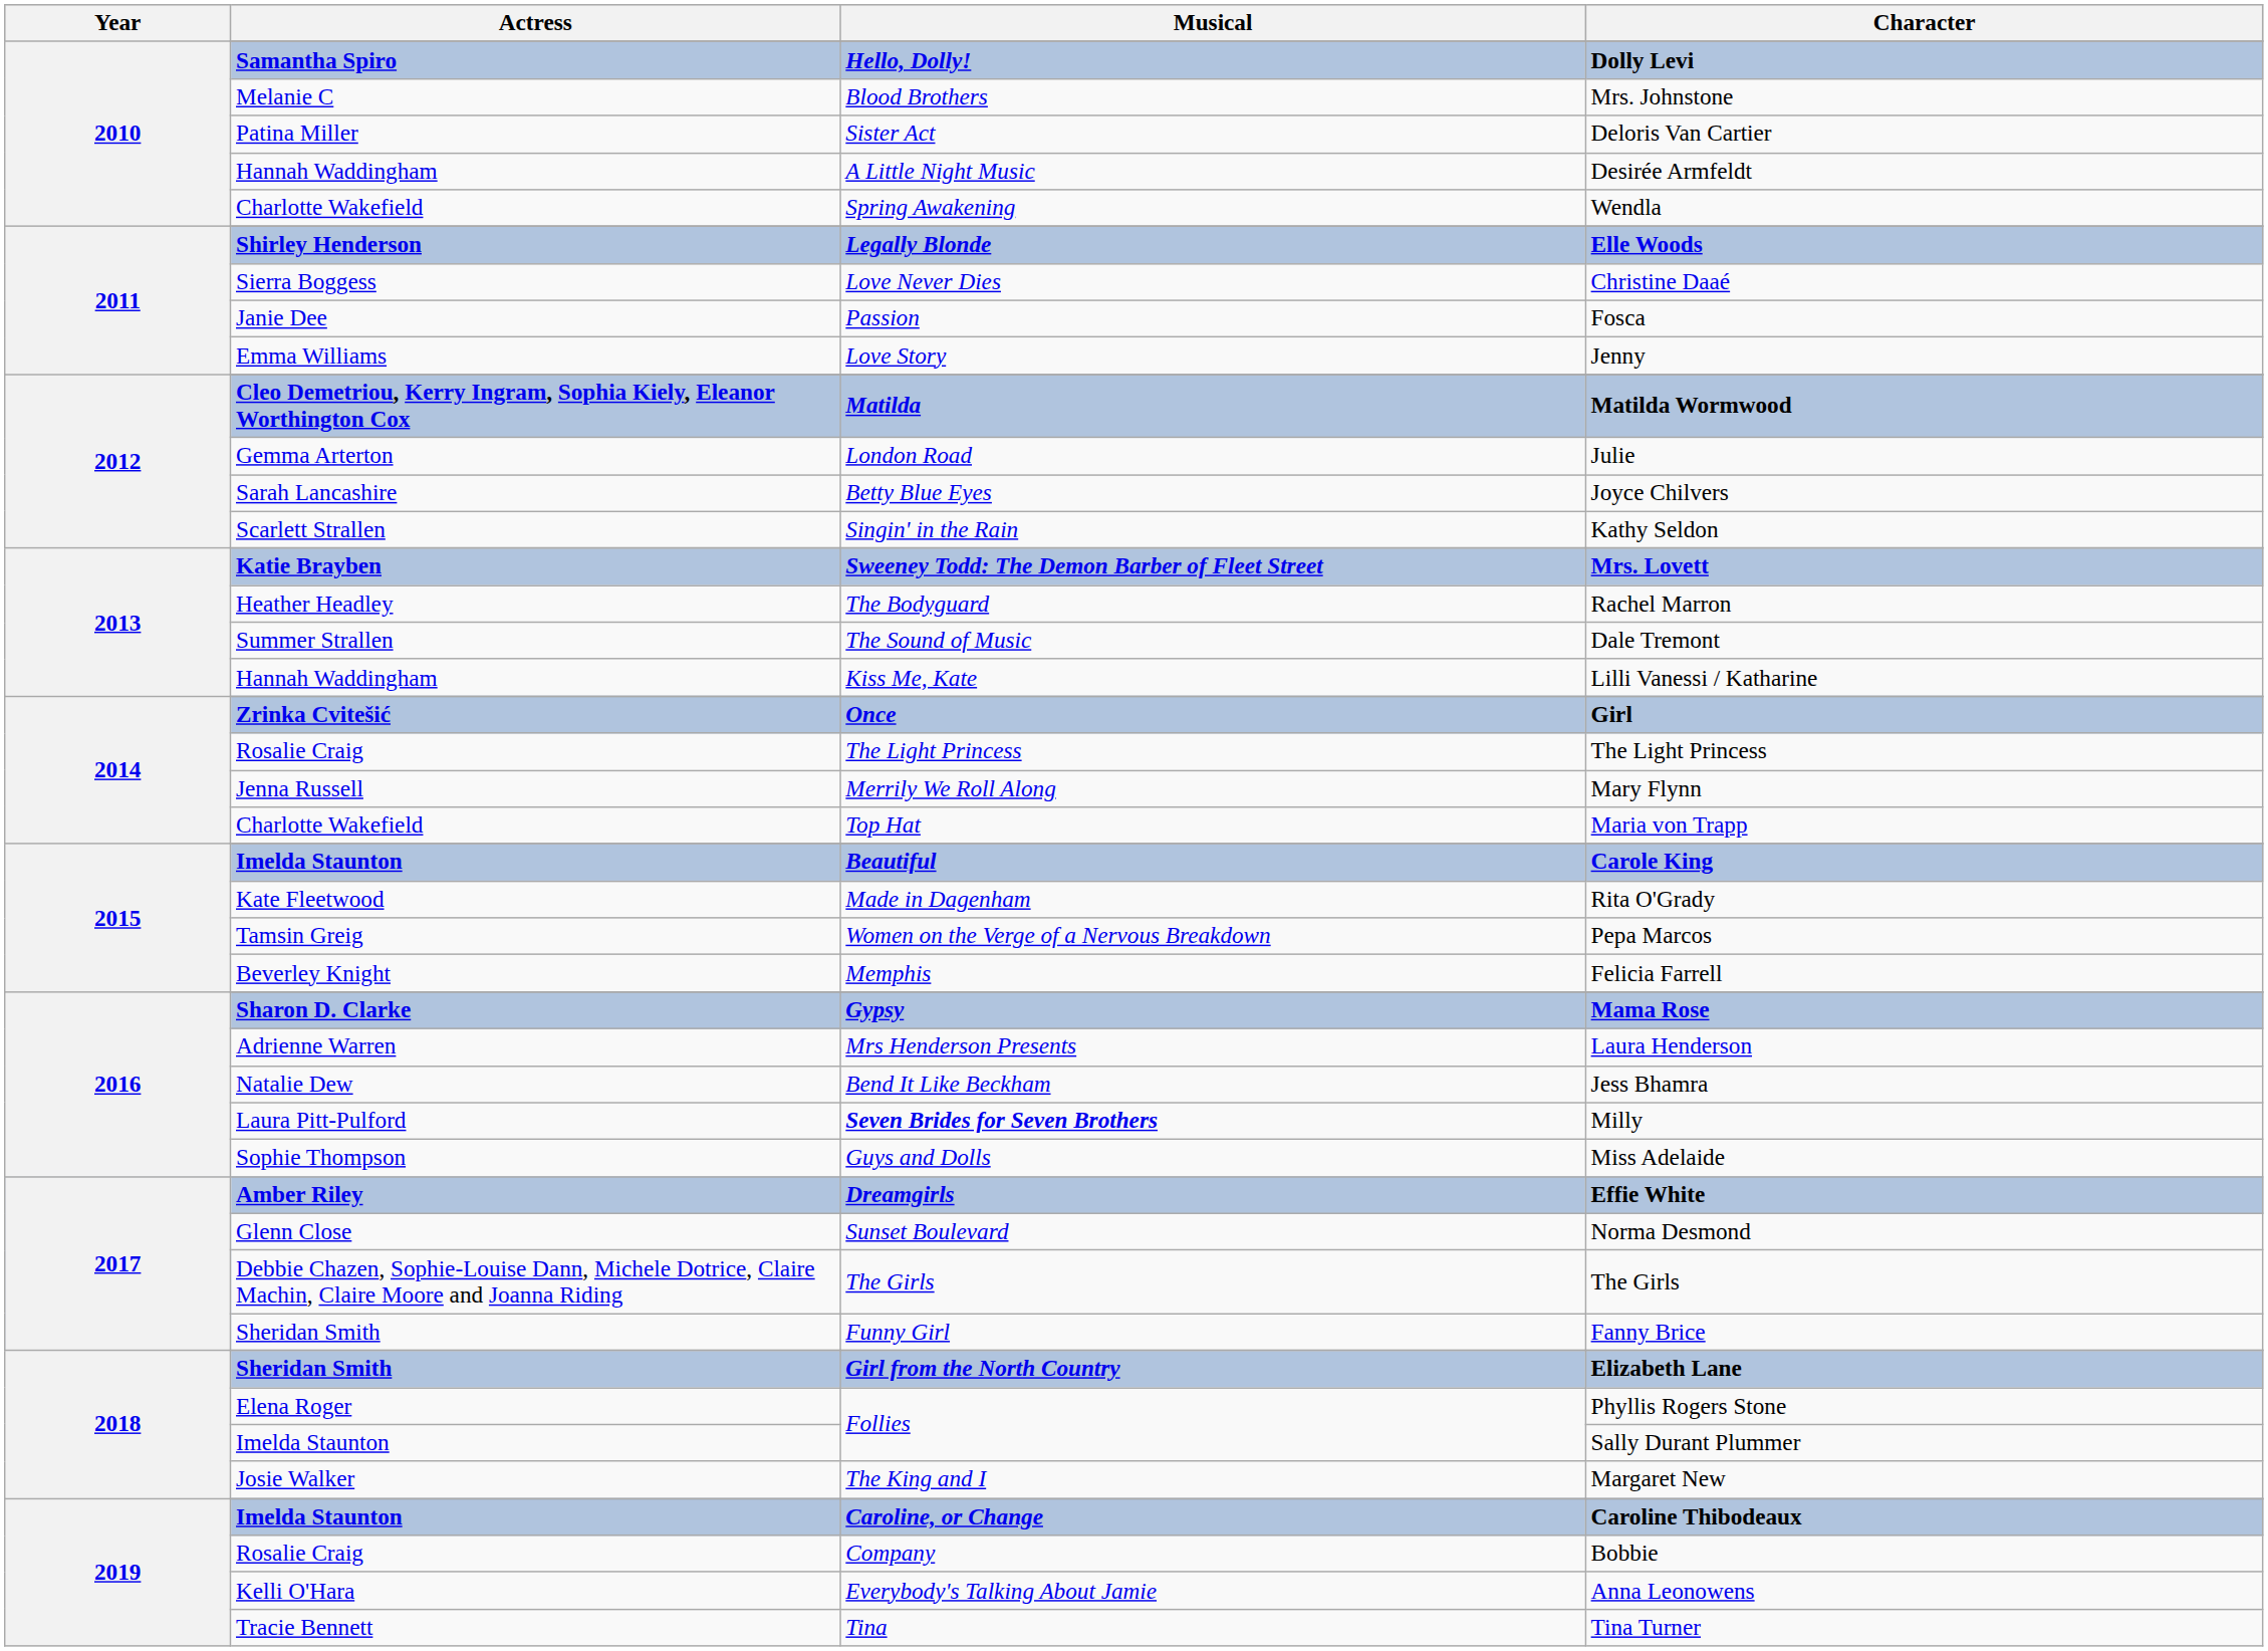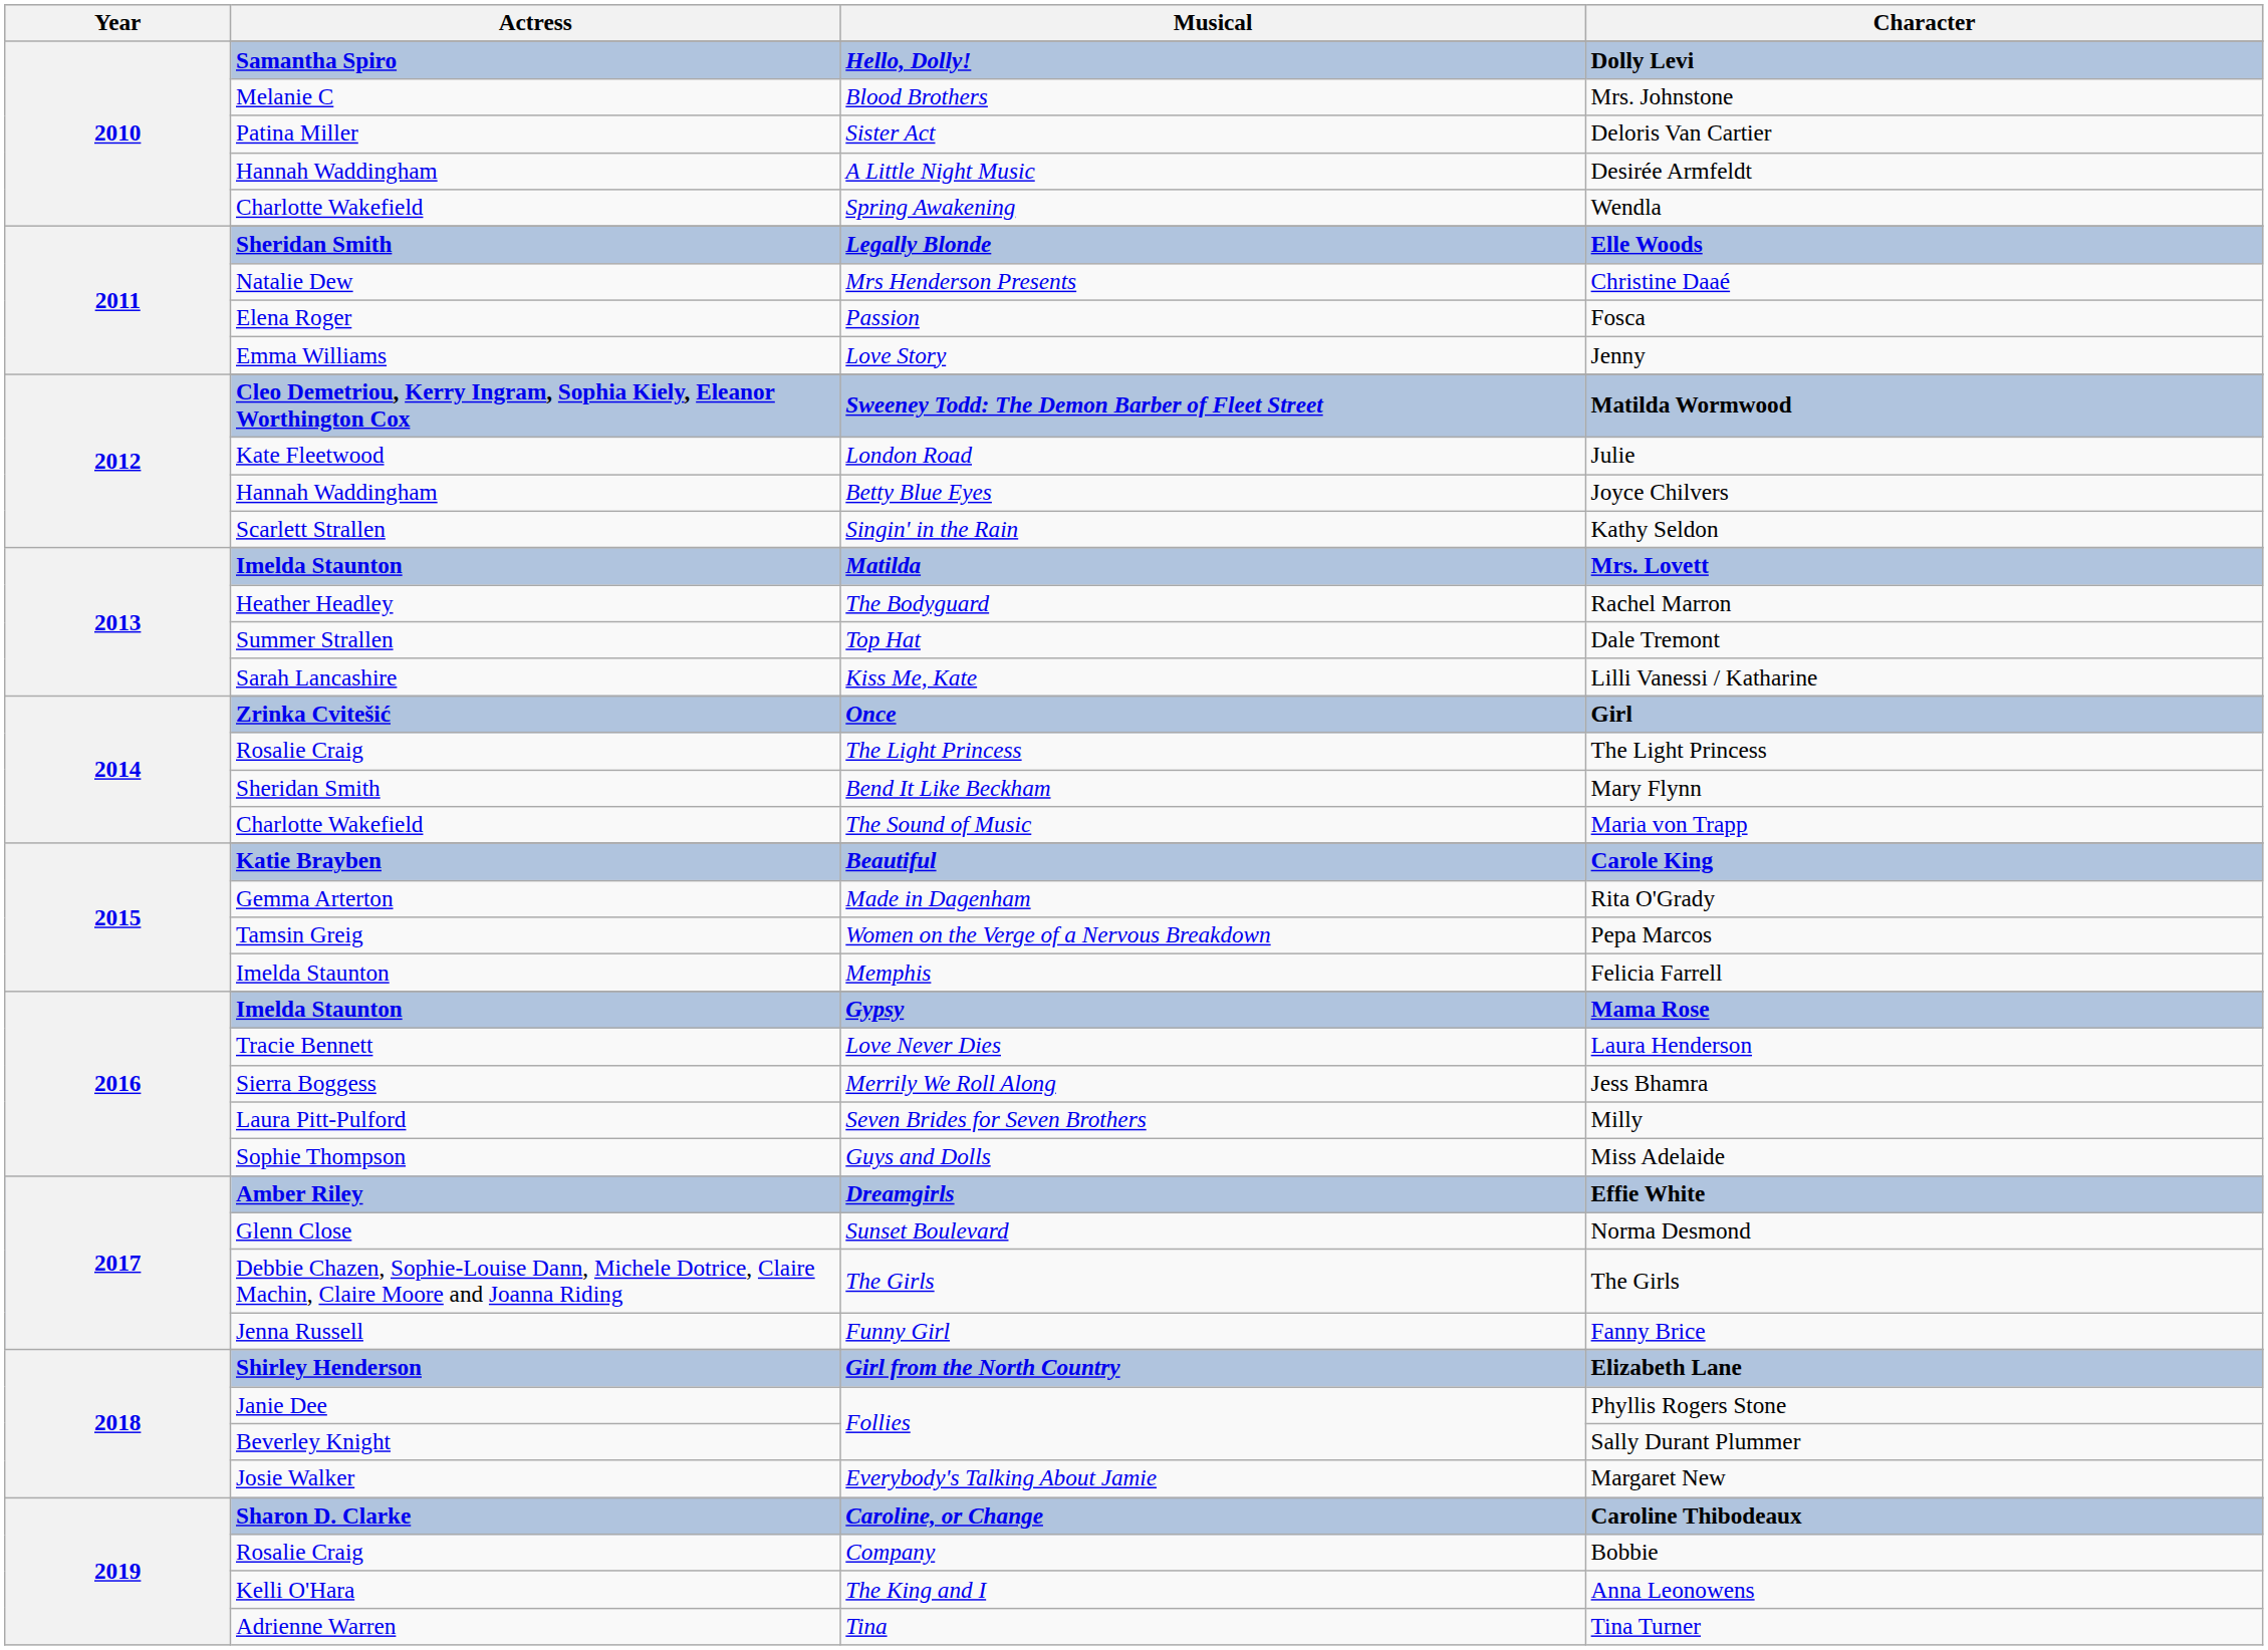 <table class="wikitable" style="width:98%;">
 <tr style="background:#bebebe;">
 <th style="width:10%;">Year</th>
 <th style="width:27%;">Actress</th>
 <th style="width:33%;">Musical</th>
 <th style="width:30%;">Character</th>
 </tr>
 <tr>
 <th rowspan="6" align="center"><a href='#'>2010</a></th>
 </tr>
 <tr style="background:#B0C4DE">
 <td><strong><a href='#'>Samantha Spiro</a></strong></td>
 <td><strong><em><a href='#'>Hello, Dolly!</a></em></strong></td>
 <td><strong>Dolly Levi</strong></td>
 </tr>
 <tr>
 <td><a href='#'>Melanie C</a></td>
 <td><em><a href='#'>Blood Brothers</a></em></td>
 <td>Mrs. Johnstone</td>
 </tr>
 <tr>
 <td><a href='#'>Patina Miller</a></td>
 <td><em><a href='#'>Sister Act</a></em></td>
 <td>Deloris Van Cartier</td>
 </tr>
 <tr>
 <td><a href='#'>Hannah Waddingham</a></td>
 <td><em><a href='#'>A Little Night Music</a></em></td>
 <td>Desirée Armfeldt</td>
 </tr>
 <tr>
 <td><a href='#'>Charlotte Wakefield</a></td>
 <td><em><a href='#'>Spring Awakening</a></em></td>
 <td>Wendla</td>
 </tr>
 <tr>
 <th rowspan="5" align="center"><a href='#'>2011</a></th>
 </tr>
 <tr style="background:#B0C4DE">
-<td><strong><a href='#'>Shirley Henderson</a></strong></td>
+<td><strong><a href='#'>Sheridan Smith</a></strong></td>
 <td><strong><em><a href='#'>Legally Blonde</a></em></strong></td>
 <td><strong><a href='#'>Elle Woods</a></strong></td>
 </tr>
 <tr>
-<td><a href='#'>Sierra Boggess</a></td>
-<td><em><a href='#'>Love Never Dies</a></em></td>
+<td><a href='#'>Natalie Dew</a></td>
+<td><em><a href='#'>Mrs Henderson Presents</a></em></td>
 <td><a href='#'>Christine Daaé</a></td>
 </tr>
 <tr>
-<td><a href='#'>Janie Dee</a></td>
+<td><a href='#'>Elena Roger</a></td>
 <td><em><a href='#'>Passion</a></em></td>
 <td>Fosca</td>
 </tr>
 <tr>
 <td><a href='#'>Emma Williams</a></td>
 <td><em><a href='#'>Love Story</a></em></td>
 <td>Jenny</td>
 </tr>
 <tr>
 <th rowspan="5" align="center"><a href='#'>2012</a></th>
 </tr>
 <tr style="background:#B0C4DE">
 <td><strong><a href='#'>Cleo Demetriou</a>, <a href='#'>Kerry Ingram</a>, <a href='#'>Sophia Kiely</a>, <a href='#'>Eleanor Worthington Cox</a></strong></td>
-<td><strong><em><a href='#'>Matilda</a></em></strong></td>
+<td><strong><em><a href='#'>Sweeney Todd: The Demon Barber of Fleet Street</a></em></strong></td>
 <td><strong>Matilda Wormwood</strong></td>
 </tr>
 <tr>
-<td><a href='#'>Gemma Arterton</a></td>
+<td><a href='#'>Kate Fleetwood</a></td>
 <td><em><a href='#'>London Road</a></em></td>
 <td>Julie</td>
 </tr>
 <tr>
-<td><a href='#'>Sarah Lancashire</a></td>
+<td><a href='#'>Hannah Waddingham</a></td>
 <td><em><a href='#'>Betty Blue Eyes</a></em></td>
 <td>Joyce Chilvers</td>
 </tr>
 <tr>
 <td><a href='#'>Scarlett Strallen</a></td>
 <td><em><a href='#'>Singin' in the Rain</a></em></td>
 <td>Kathy Seldon</td>
 </tr>
 <tr>
 <th rowspan="5" align="center"><a href='#'>2013</a></th>
 </tr>
 <tr style="background:#B0C4DE">
-<td><strong><a href='#'>Katie Brayben</a></strong></td>
-<td><strong><em><a href='#'>Sweeney Todd: The Demon Barber of Fleet Street</a></em></strong></td>
+<td><strong><a href='#'>Imelda Staunton</a></strong></td>
+<td><strong><em><a href='#'>Matilda</a></em></strong></td>
 <td><strong><a href='#'>Mrs. Lovett</a></strong></td>
 </tr>
 <tr>
 <td><a href='#'>Heather Headley</a></td>
 <td><em><a href='#'>The Bodyguard</a></em></td>
 <td>Rachel Marron</td>
 </tr>
 <tr>
 <td><a href='#'>Summer Strallen</a></td>
-<td><em><a href='#'>The Sound of Music</a></em></td>
+<td><em><a href='#'>Top Hat</a></em></td>
 <td>Dale Tremont</td>
 </tr>
 <tr>
-<td><a href='#'>Hannah Waddingham</a></td>
+<td><a href='#'>Sarah Lancashire</a></td>
 <td><em><a href='#'>Kiss Me, Kate</a></em></td>
 <td>Lilli Vanessi / Katharine</td>
 </tr>
 <tr>
 <th rowspan="5" align="center"><a href='#'>2014</a></th>
 </tr>
 <tr style="background:#B0C4DE">
 <td><strong><a href='#'>Zrinka Cvitešić</a></strong></td>
 <td><strong><em><a href='#'>Once</a></em></strong></td>
 <td><strong>Girl</strong></td>
 </tr>
 <tr>
 <td><a href='#'>Rosalie Craig</a></td>
 <td><em><a href='#'>The Light Princess</a></em></td>
 <td>The Light Princess</td>
 </tr>
 <tr>
-<td><a href='#'>Jenna Russell</a></td>
-<td><em><a href='#'>Merrily We Roll Along</a></em></td>
+<td><a href='#'>Sheridan Smith</a></td>
+<td><em><a href='#'>Bend It Like Beckham</a></em></td>
 <td>Mary Flynn</td>
 </tr>
 <tr>
 <td><a href='#'>Charlotte Wakefield</a></td>
-<td><em><a href='#'>Top Hat</a></em></td>
+<td><em><a href='#'>The Sound of Music</a></em></td>
 <td><a href='#'>Maria von Trapp</a></td>
 </tr>
 <tr>
 <th rowspan="5" align="center"><a href='#'>2015</a></th>
 </tr>
 <tr style="background:#B0C4DE">
-<td><strong><a href='#'>Imelda Staunton</a></strong></td>
+<td><strong><a href='#'>Katie Brayben</a></strong></td>
 <td><strong><em><a href='#'>Beautiful</a></em></strong></td>
 <td><strong><a href='#'>Carole King</a></strong></td>
 </tr>
 <tr>
-<td><a href='#'>Kate Fleetwood</a></td>
+<td><a href='#'>Gemma Arterton</a></td>
 <td><em><a href='#'>Made in Dagenham</a></em></td>
 <td>Rita O'Grady</td>
 </tr>
 <tr>
 <td><a href='#'>Tamsin Greig</a></td>
 <td><em><a href='#'>Women on the Verge of a Nervous Breakdown</a></em></td>
 <td>Pepa Marcos</td>
 </tr>
 <tr>
-<td><a href='#'>Beverley Knight</a></td>
+<td><a href='#'>Imelda Staunton</a></td>
 <td><em><a href='#'>Memphis</a></em></td>
 <td>Felicia Farrell</td>
 </tr>
 <tr>
 <th rowspan="6" align="center"><a href='#'>2016</a></th>
 </tr>
 <tr style="background:#B0C4DE">
-<td><strong><a href='#'>Sharon D. Clarke</a></strong></td>
+<td><strong><a href='#'>Imelda Staunton</a></strong></td>
 <td><strong><em><a href='#'>Gypsy</a></em></strong></td>
 <td><strong><a href='#'>Mama Rose</a></strong></td>
 </tr>
 <tr>
-<td><a href='#'>Adrienne Warren</a></td>
-<td><em><a href='#'>Mrs Henderson Presents</a></em></td>
+<td><a href='#'>Tracie Bennett</a></td>
+<td><em><a href='#'>Love Never Dies</a></em></td>
 <td><a href='#'>Laura Henderson</a></td>
 </tr>
 <tr>
-<td><a href='#'>Natalie Dew</a></td>
-<td><em><a href='#'>Bend It Like Beckham</a></em></td>
+<td><a href='#'>Sierra Boggess</a></td>
+<td><em><a href='#'>Merrily We Roll Along</a></em></td>
 <td>Jess Bhamra</td>
 </tr>
 <tr>
 <td><a href='#'>Laura Pitt-Pulford</a></td>
-<td><strong><em><a href='#'>Seven Brides for Seven Brothers</a></em></strong></td>
+<td><em><a href='#'>Seven Brides for Seven Brothers</a></em></td>
 <td>Milly</td>
 </tr>
 <tr>
 <td><a href='#'>Sophie Thompson</a></td>
 <td><em><a href='#'>Guys and Dolls</a></em></td>
 <td>Miss Adelaide</td>
 </tr>
 <tr style="background:#B0C4DE">
 <th rowspan="4"><a href='#'>2017</a></th>
 <td><strong><a href='#'>Amber Riley</a></strong></td>
 <td><strong><em><a href='#'>Dreamgirls</a></em></strong></td>
 <td><strong>Effie White</strong></td>
 </tr>
 <tr>
 <td><a href='#'>Glenn Close</a></td>
 <td><em><a href='#'>Sunset Boulevard</a></em></td>
 <td>Norma Desmond</td>
 </tr>
 <tr>
 <td><a href='#'>Debbie Chazen</a>, <a href='#'>Sophie-Louise Dann</a>, <a href='#'>Michele Dotrice</a>, <a href='#'>Claire Machin</a>, <a href='#'>Claire Moore</a> and <a href='#'>Joanna Riding</a></td>
 <td><em><a href='#'>The Girls</a></em></td>
 <td>The Girls</td>
 </tr>
 <tr>
-<td><a href='#'>Sheridan Smith</a></td>
+<td><a href='#'>Jenna Russell</a></td>
 <td><em><a href='#'>Funny Girl</a></em></td>
 <td><a href='#'>Fanny Brice</a></td>
 </tr>
 <tr>
 <th rowspan="5"><a href='#'>2018</a></th>
 </tr>
 <tr style="background:#B0C4DE">
-<td><strong><a href='#'>Sheridan Smith</a></strong></td>
+<td><strong><a href='#'>Shirley Henderson</a></strong></td>
 <td><strong><em><a href='#'><em>Girl from the North Country</em></a></em></strong></td>
 <td><strong>Elizabeth Lane</strong></td>
 </tr>
 <tr>
-<td><a href='#'>Elena Roger</a></td>
+<td><a href='#'>Janie Dee</a></td>
 <td rowspan="2"><em><a href='#'>Follies</a></em></td>
 <td>Phyllis Rogers Stone</td>
 </tr>
 <tr>
-<td><a href='#'>Imelda Staunton</a></td>
+<td><a href='#'>Beverley Knight</a></td>
 <td>Sally Durant Plummer</td>
 </tr>
 <tr>
 <td><a href='#'>Josie Walker</a></td>
-<td><em><a href='#'>The King and I</a></em></td>
+<td><em><a href='#'>Everybody's Talking About Jamie</a></em></td>
 <td>Margaret New</td>
 </tr>
 <tr>
 <th rowspan=5><a href='#'>2019</a></th>
 </tr>
 <tr style="background:#B0C4DE">
-<td><strong><a href='#'>Imelda Staunton</a></strong></td>
+<td><strong><a href='#'>Sharon D. Clarke</a></strong></td>
 <td><strong><em><a href='#'>Caroline, or Change</a></em></strong></td>
 <td><strong>Caroline Thibodeaux</strong></td>
 </tr>
 <tr>
 <td><a href='#'>Rosalie Craig</a></td>
 <td><em><a href='#'>Company</a></em></td>
 <td>Bobbie</td>
 </tr>
 <tr>
 <td><a href='#'>Kelli O'Hara</a></td>
-<td><em><a href='#'>Everybody's Talking About Jamie</a></em></td>
+<td><em><a href='#'>The King and I</a></em></td>
 <td><a href='#'>Anna Leonowens</a></td>
 </tr>
 <tr>
-<td><a href='#'>Tracie Bennett</a></td>
+<td><a href='#'>Adrienne Warren</a></td>
 <td><em><a href='#'>Tina</a></em></td>
 <td><a href='#'>Tina Turner</a></td>
 </tr>
 </table>
